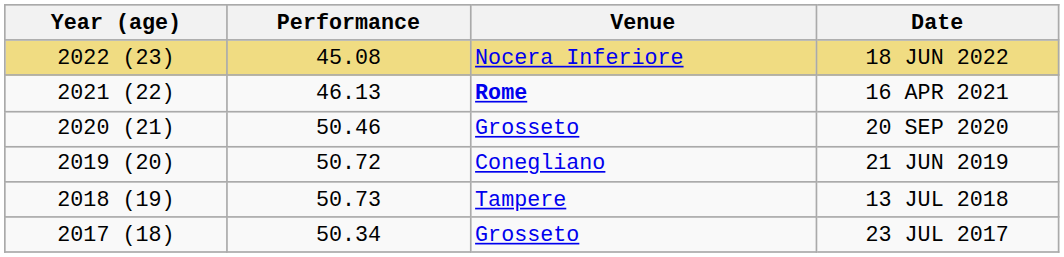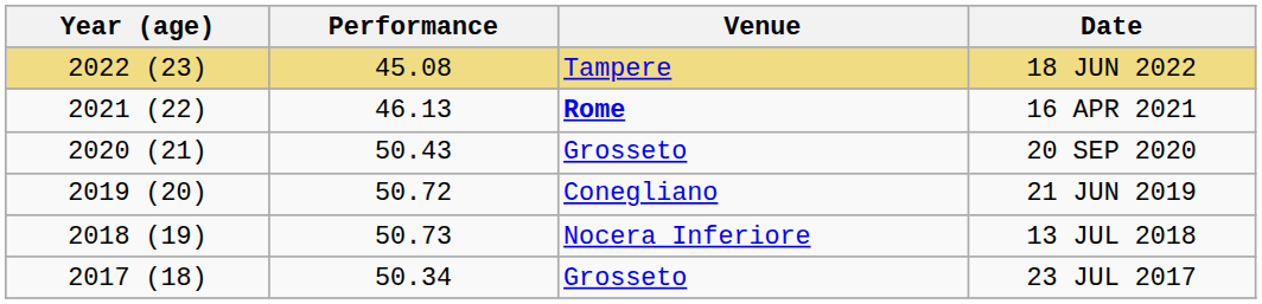 <table class="wikitable" width=50% style="font-size:100%; text-align:center;">
 <tr>
 <th>Year (age)</th>
 <th>Performance</th>
 <th>Venue</th>
 <th>Date</th>
 </tr>
 <tr bgcolor=F0DC82>
 <td>2022 (23)</td>
 <td>45.08</td>
-<td align=left> <a href='#'>Nocera Inferiore</a></td>
+<td align=left> <a href='#'>Tampere</a></td>
 <td>18 JUN 2022</td>
 </tr>
 <tr>
 <td>2021 (22)</td>
 <td>46.13</td>
 <td align=left><strong> <a href='#'>Rome</a></strong></td>
 <td>16 APR 2021</td>
 </tr>
 <tr>
 <td>2020 (21)</td>
-<td>50.46</td>
+<td>50.43</td>
 <td align=left> <a href='#'>Grosseto</a></td>
 <td>20 SEP 2020</td>
 </tr>
 <tr>
 <td>2019 (20)</td>
 <td>50.72</td>
 <td align=left> <a href='#'>Conegliano</a></td>
 <td>21 JUN 2019</td>
 </tr>
 <tr>
 <td>2018 (19)</td>
 <td>50.73</td>
-<td align=left> <a href='#'>Tampere</a></td>
+<td align=left> <a href='#'>Nocera Inferiore</a></td>
 <td>13 JUL 2018</td>
 </tr>
 <tr>
 <td>2017 (18)</td>
 <td>50.34</td>
 <td align=left> <a href='#'>Grosseto</a></td>
 <td>23 JUL 2017</td>
 </tr>
 </table>
